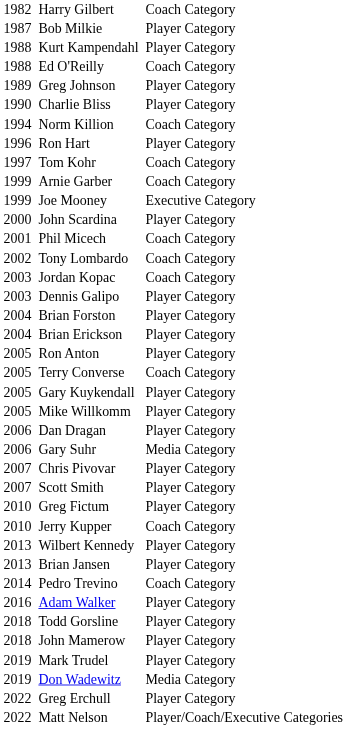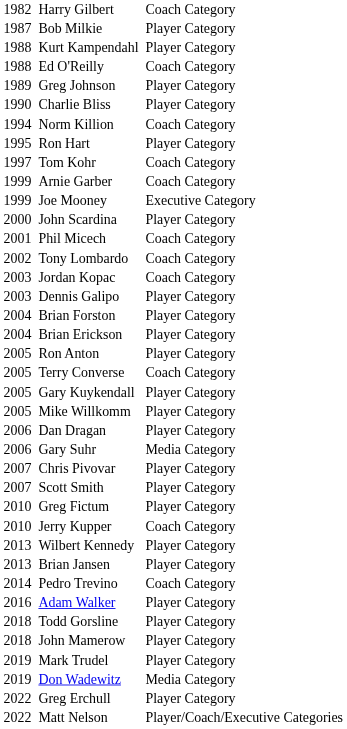 <table>
 <tr>
 <td>1982</td>
 <td></td>
 <td>Harry Gilbert</td>
 <td></td>
 <td>Coach Category</td>
 </tr>
 <tr>
 <td>1987</td>
 <td></td>
 <td>Bob Milkie</td>
 <td></td>
 <td>Player Category</td>
 </tr>
 <tr>
 <td>1988</td>
 <td></td>
 <td>Kurt Kampendahl</td>
 <td></td>
 <td>Player Category</td>
 </tr>
 <tr>
 <td>1988</td>
 <td></td>
 <td>Ed O'Reilly</td>
 <td></td>
 <td>Coach Category</td>
 </tr>
 <tr>
 <td>1989</td>
 <td></td>
 <td>Greg Johnson</td>
 <td></td>
 <td>Player Category</td>
 </tr>
 <tr>
 <td>1990</td>
 <td></td>
 <td>Charlie Bliss</td>
 <td></td>
 <td>Player Category</td>
 </tr>
 <tr>
 <td>1994</td>
 <td></td>
 <td>Norm Killion</td>
 <td></td>
 <td>Coach Category</td>
 </tr>
 <tr>
-<td>1996</td>
+<td>1995</td>
 <td></td>
 <td>Ron Hart</td>
 <td></td>
 <td>Player Category</td>
 </tr>
 <tr>
 <td>1997</td>
 <td></td>
 <td>Tom Kohr</td>
 <td></td>
 <td>Coach Category</td>
 </tr>
 <tr>
 <td>1999</td>
 <td></td>
 <td>Arnie Garber</td>
 <td></td>
 <td>Coach Category</td>
 </tr>
 <tr>
 <td>1999</td>
 <td></td>
 <td>Joe Mooney</td>
 <td></td>
 <td>Executive Category</td>
 </tr>
 <tr>
 <td>2000</td>
 <td></td>
 <td>John Scardina</td>
 <td></td>
 <td>Player Category</td>
 </tr>
 <tr>
 <td>2001</td>
 <td></td>
 <td>Phil Micech</td>
 <td></td>
 <td>Coach Category</td>
 </tr>
 <tr>
 <td>2002</td>
 <td></td>
 <td>Tony Lombardo</td>
 <td></td>
 <td>Coach Category</td>
 </tr>
 <tr>
 <td>2003</td>
 <td></td>
 <td>Jordan Kopac</td>
 <td></td>
 <td>Coach Category</td>
 </tr>
 <tr>
 <td>2003</td>
 <td></td>
 <td>Dennis Galipo</td>
 <td></td>
 <td>Player Category</td>
 </tr>
 <tr>
 <td>2004</td>
 <td></td>
 <td>Brian Forston</td>
 <td></td>
 <td>Player Category</td>
 </tr>
 <tr>
 <td>2004</td>
 <td></td>
 <td>Brian Erickson</td>
 <td></td>
 <td>Player Category</td>
 </tr>
 <tr>
 <td>2005</td>
 <td></td>
 <td>Ron Anton</td>
 <td></td>
 <td>Player Category</td>
 </tr>
 <tr>
 <td>2005</td>
 <td></td>
 <td>Terry Converse</td>
 <td></td>
 <td>Coach Category</td>
 </tr>
 <tr>
 <td>2005</td>
 <td></td>
 <td>Gary Kuykendall</td>
 <td></td>
 <td>Player Category</td>
 </tr>
 <tr>
 <td>2005</td>
 <td></td>
 <td>Mike Willkomm</td>
 <td></td>
 <td>Player Category</td>
 </tr>
 <tr>
 <td>2006</td>
 <td></td>
 <td>Dan Dragan</td>
 <td></td>
 <td>Player Category</td>
 </tr>
 <tr>
 <td>2006</td>
 <td></td>
 <td>Gary Suhr</td>
 <td></td>
 <td>Media Category</td>
 </tr>
 <tr>
 <td>2007</td>
 <td></td>
 <td>Chris Pivovar</td>
 <td></td>
 <td>Player Category</td>
 </tr>
 <tr>
 <td>2007</td>
 <td></td>
 <td>Scott Smith</td>
 <td></td>
 <td>Player Category</td>
 </tr>
 <tr>
 <td>2010</td>
 <td></td>
 <td>Greg Fictum</td>
 <td></td>
 <td>Player Category</td>
 </tr>
 <tr>
 <td>2010</td>
 <td></td>
 <td>Jerry Kupper</td>
 <td></td>
 <td>Coach Category</td>
 </tr>
 <tr>
 <td>2013</td>
 <td></td>
 <td>Wilbert Kennedy</td>
 <td></td>
 <td>Player Category</td>
 </tr>
 <tr>
 <td>2013</td>
 <td></td>
 <td>Brian Jansen</td>
 <td></td>
 <td>Player Category</td>
 </tr>
 <tr>
 <td>2014</td>
 <td></td>
 <td>Pedro Trevino</td>
 <td></td>
 <td>Coach Category</td>
 </tr>
 <tr>
 <td>2016</td>
 <td></td>
 <td><a href='#'>Adam Walker</a></td>
 <td></td>
 <td>Player Category</td>
 </tr>
 <tr>
 <td>2018</td>
 <td></td>
 <td>Todd Gorsline</td>
 <td></td>
 <td>Player Category</td>
 </tr>
 <tr>
 <td>2018</td>
 <td></td>
 <td>John Mamerow</td>
 <td></td>
 <td>Player Category</td>
 </tr>
 <tr>
 <td>2019</td>
 <td></td>
 <td>Mark Trudel</td>
 <td></td>
 <td>Player Category</td>
 </tr>
 <tr>
 <td>2019</td>
 <td></td>
 <td><a href='#'>Don Wadewitz</a></td>
 <td></td>
 <td>Media Category</td>
 </tr>
 <tr>
 <td>2022</td>
 <td></td>
 <td>Greg Erchull</td>
 <td></td>
 <td>Player Category</td>
 </tr>
 <tr>
 <td>2022</td>
 <td></td>
 <td>Matt Nelson</td>
 <td></td>
 <td>Player/Coach/Executive Categories</td>
 </tr>
 <tr>
 </tr>
 </table>
